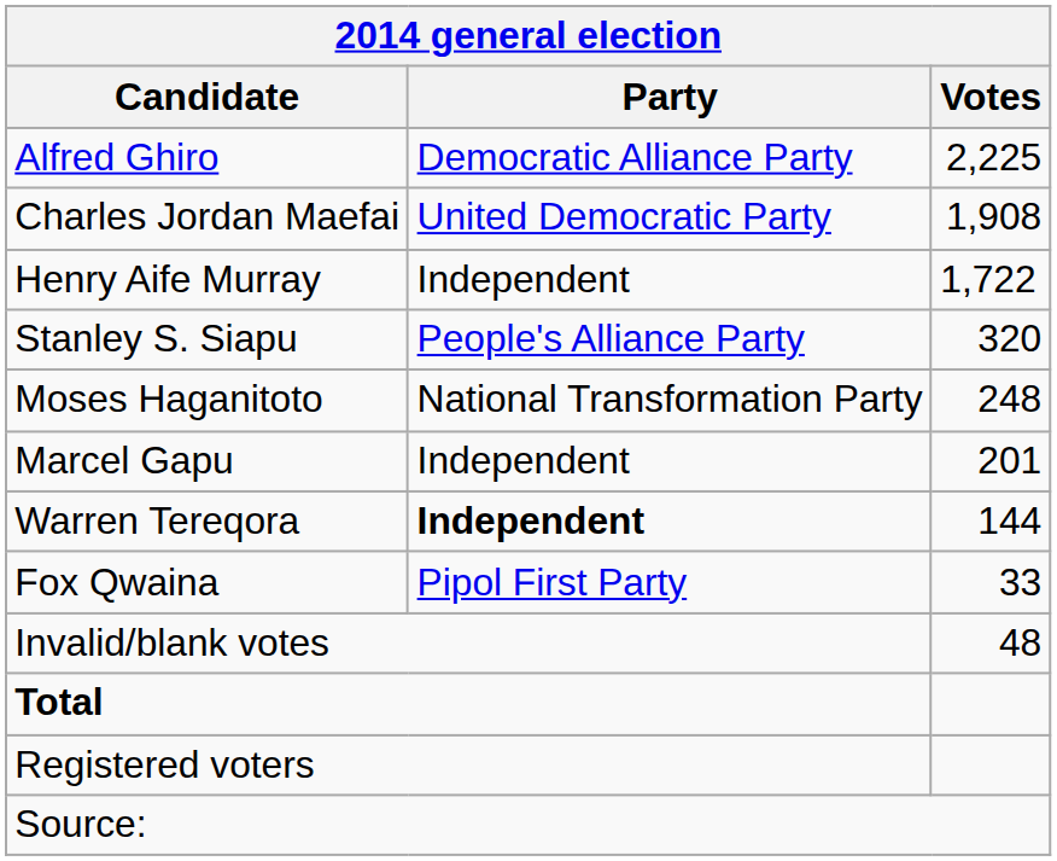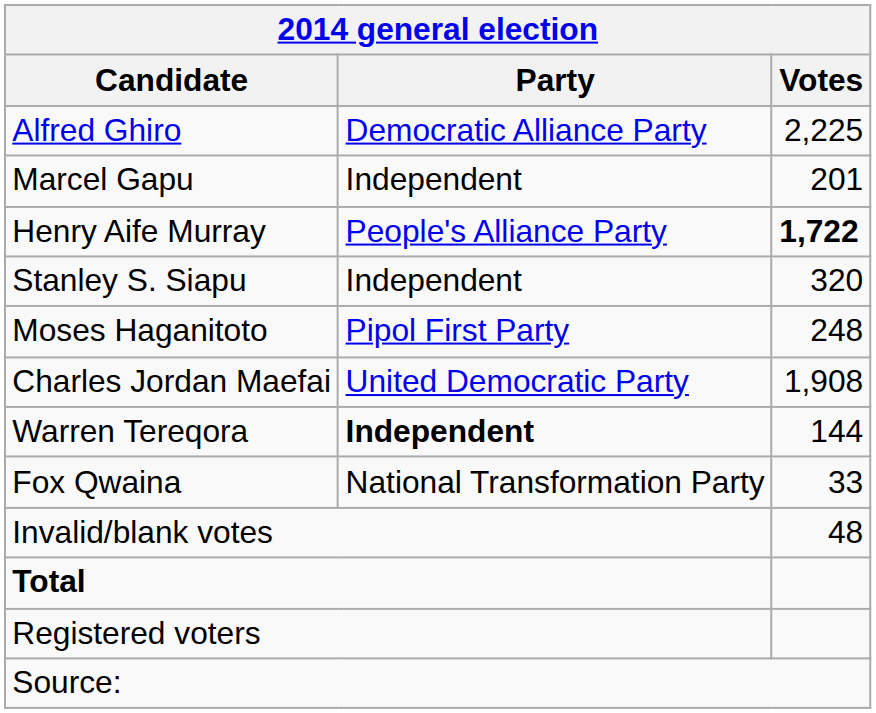 <table class=wikitable style=text-align:left>
 <tr>
 <th colspan=3><a href='#'>2014 general election</a></th>
 </tr>
 <tr>
 <th>Candidate</th>
 <th>Party</th>
 <th>Votes</th>
 </tr>
 <tr>
 <td><a href='#'>Alfred Ghiro</a></td>
 <td><a href='#'>Democratic Alliance Party</a></td>
 <td align=right>2,225</td>
 </tr>
 <tr>
-<td>Charles Jordan Maefai</td>
-<td><a href='#'>United Democratic Party</a></td>
-<td align=right>1,908</td>
+<td>Marcel Gapu</td>
+<td>Independent</td>
+<td align=right>201</td>
 </tr>
 <tr>
 <td>Henry Aife Murray</td>
-<td>Independent</td>
-<td alig=right>1,722</td>
+<td><a href='#'>People's Alliance Party</a></td>
+<td alig=right><strong>1,722</strong></td>
 </tr>
 <tr>
 <td>Stanley S. Siapu</td>
-<td><a href='#'>People's Alliance Party</a></td>
+<td>Independent</td>
 <td align=right>320</td>
 </tr>
 <tr>
 <td>Moses Haganitoto</td>
-<td>National Transformation Party</td>
+<td><a href='#'>Pipol First Party</a></td>
 <td align=right>248</td>
 </tr>
 <tr>
-<td>Marcel Gapu</td>
-<td>Independent</td>
-<td align=right>201</td>
+<td>Charles Jordan Maefai</td>
+<td><a href='#'>United Democratic Party</a></td>
+<td align=right>1,908</td>
 </tr>
 <tr>
 <td>Warren Tereqora</td>
 <td><strong>Independent</strong></td>
 <td align=right>144</td>
 </tr>
 <tr>
 <td>Fox Qwaina</td>
-<td><a href='#'>Pipol First Party</a></td>
+<td>National Transformation Party</td>
 <td align=right>33</td>
 </tr>
 <tr>
 <td colspan=2>Invalid/blank votes</td>
 <td align=right>48</td>
 </tr>
 <tr>
 <td colspan=2><strong>Total</strong></td>
 <td></td>
 </tr>
 <tr>
 <td colspan=2>Registered voters</td>
 <td></td>
 </tr>
 <tr>
 <td colspan=3>Source: </td>
 </tr>
 </table>
